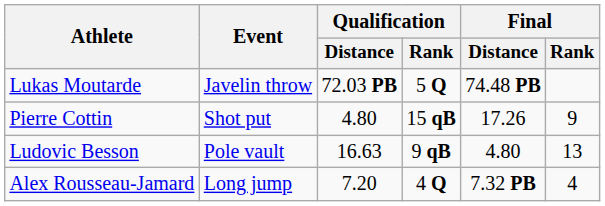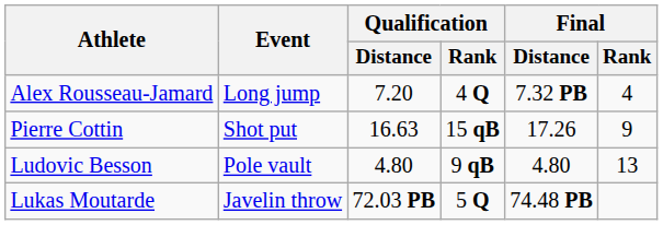 <table class="wikitable" style="font-size:90%">
 <tr>
 <th rowspan=2>Athlete</th>
 <th rowspan=2>Event</th>
 <th colspan=2>Qualification</th>
 <th colspan=2>Final</th>
 </tr>
 <tr style="font-size:95%">
 <th>Distance</th>
 <th>Rank</th>
 <th>Distance</th>
 <th>Rank</th>
 </tr>
 <tr align=center>
+<td align=left><a href='#'>Alex Rousseau-Jamard</a></td>
+<td align=left><a href='#'>Long jump</a></td>
+<td>7.20</td>
+<td>4 <strong>Q</strong></td>
+<td>7.32	<strong>PB</strong></td>
+<td>4</td>
+</tr>
+<tr align=center>
+<td align=left><a href='#'>Pierre Cottin</a></td>
+<td align=left><a href='#'>Shot put</a></td>
+<td>16.63</td>
+<td>15 <strong>qB</strong></td>
+<td>17.26</td>
+<td>9</td>
+</tr>
+<tr align=center>
+<td align=left><a href='#'>Ludovic Besson</a></td>
+<td align=left><a href='#'>Pole vault</a></td>
+<td>4.80</td>
+<td>9 <strong>qB</strong></td>
+<td>4.80</td>
+<td>13</td>
+</tr>
+<tr align=center>
 <td align=left><a href='#'>Lukas Moutarde</a></td>
 <td align=left><a href='#'>Javelin throw</a></td>
 <td>72.03	<strong>PB</strong></td>
 <td>5 <strong>Q</strong></td>
 <td>74.48	<strong>PB</strong></td>
 <td></td>
 </tr>
-<tr align=center>
-<td align=left><a href='#'>Pierre Cottin</a></td>
-<td align=left><a href='#'>Shot put</a></td>
-<td>4.80</td>
-<td>15 <strong>qB</strong></td>
-<td>17.26</td>
-<td>9</td>
-</tr>
-<tr align=center>
-<td align=left><a href='#'>Ludovic Besson</a></td>
-<td align=left><a href='#'>Pole vault</a></td>
-<td>16.63</td>
-<td>9 <strong>qB</strong></td>
-<td>4.80</td>
-<td>13</td>
-</tr>
-<tr align=center>
-<td align=left><a href='#'>Alex Rousseau-Jamard</a></td>
-<td align=left><a href='#'>Long jump</a></td>
-<td>7.20</td>
-<td>4 <strong>Q</strong></td>
-<td>7.32	<strong>PB</strong></td>
-<td>4</td>
-</tr>
 </table>
